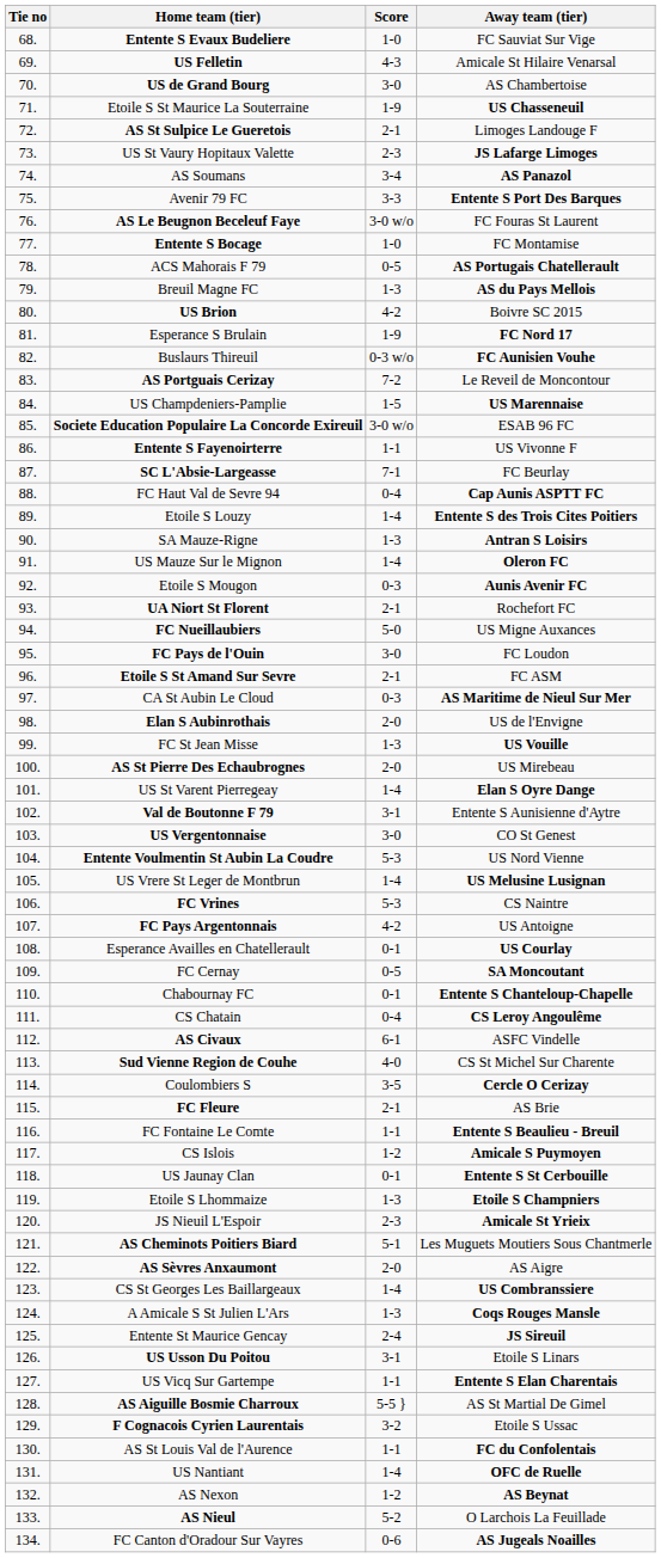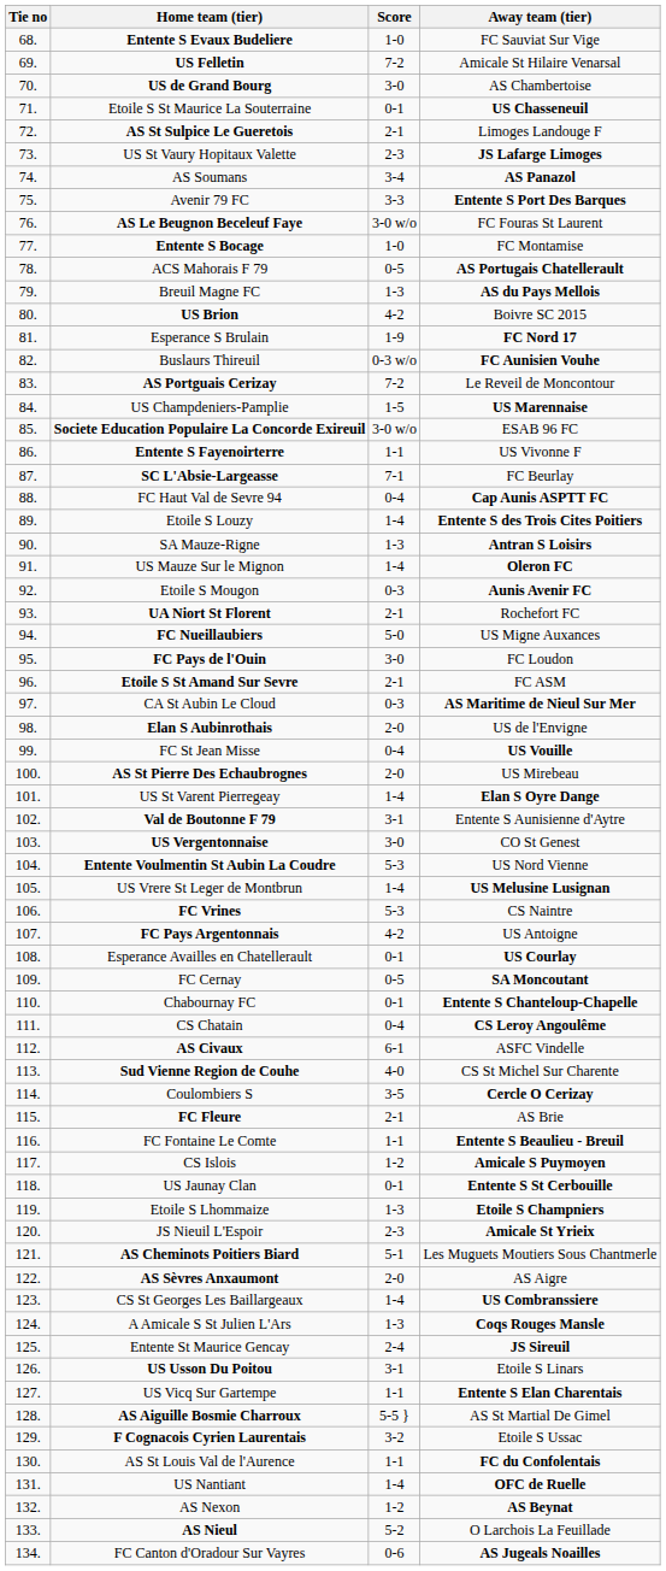 <table class="wikitable" style="text-align: center">
 <tr>
 <th>Tie no</th>
 <th>Home team (tier)</th>
 <th>Score</th>
 <th>Away team (tier)</th>
 </tr>
 <tr>
 <td>68.</td>
 <td><strong>Entente S Evaux Budeliere</strong></td>
 <td>1-0 </td>
 <td>FC Sauviat Sur Vige</td>
 </tr>
 <tr>
 <td>69.</td>
 <td><strong>US Felletin</strong></td>
-<td>4-3</td>
+<td>7-2</td>
 <td>Amicale St Hilaire Venarsal</td>
 </tr>
 <tr>
 <td>70.</td>
 <td><strong>US de Grand Bourg</strong></td>
 <td>3-0</td>
 <td>AS Chambertoise</td>
 </tr>
 <tr>
 <td>71.</td>
 <td>Etoile S St Maurice La Souterraine</td>
-<td>1-9</td>
+<td>0-1</td>
 <td><strong>US Chasseneuil</strong></td>
 </tr>
 <tr>
 <td>72.</td>
 <td><strong>AS St Sulpice Le Gueretois</strong></td>
 <td>2-1</td>
 <td>Limoges Landouge F</td>
 </tr>
 <tr>
 <td>73.</td>
 <td>US St Vaury Hopitaux Valette</td>
 <td>2-3</td>
 <td><strong>JS Lafarge Limoges</strong></td>
 </tr>
 <tr>
 <td>74.</td>
 <td>AS Soumans</td>
 <td>3-4</td>
 <td><strong>AS Panazol</strong></td>
 </tr>
 <tr>
 <td>75.</td>
 <td>Avenir 79 FC</td>
 <td>3-3 </td>
 <td><strong>Entente S Port Des Barques</strong></td>
 </tr>
 <tr>
 <td>76.</td>
 <td><strong>AS Le Beugnon Beceleuf Faye</strong></td>
 <td>3-0 w/o</td>
 <td>FC Fouras St Laurent</td>
 </tr>
 <tr>
 <td>77.</td>
 <td><strong>Entente S Bocage</strong></td>
 <td>1-0</td>
 <td>FC Montamise</td>
 </tr>
 <tr>
 <td>78.</td>
 <td>ACS Mahorais F 79</td>
 <td>0-5</td>
 <td><strong>AS Portugais Chatellerault</strong></td>
 </tr>
 <tr>
 <td>79.</td>
 <td>Breuil Magne FC</td>
 <td>1-3 </td>
 <td><strong>AS du Pays Mellois</strong></td>
 </tr>
 <tr>
 <td>80.</td>
 <td><strong>US Brion</strong></td>
 <td>4-2 </td>
 <td>Boivre SC 2015</td>
 </tr>
 <tr>
 <td>81.</td>
 <td>Esperance S Brulain</td>
 <td>1-9</td>
 <td><strong>FC Nord 17</strong></td>
 </tr>
 <tr>
 <td>82.</td>
 <td>Buslaurs Thireuil</td>
 <td>0-3 w/o</td>
 <td><strong>FC Aunisien Vouhe</strong></td>
 </tr>
 <tr>
 <td>83.</td>
 <td><strong>AS Portguais Cerizay</strong></td>
 <td>7-2</td>
 <td>Le Reveil de Moncontour</td>
 </tr>
 <tr>
 <td>84.</td>
 <td>US Champdeniers-Pamplie</td>
 <td>1-5</td>
 <td><strong>US Marennaise</strong></td>
 </tr>
 <tr>
 <td>85.</td>
 <td><strong>Societe Education Populaire La Concorde Exireuil</strong></td>
 <td>3-0 w/o</td>
 <td>ESAB 96 FC</td>
 </tr>
 <tr>
 <td>86.</td>
 <td><strong>Entente S Fayenoirterre</strong></td>
 <td>1-1 </td>
 <td>US Vivonne F</td>
 </tr>
 <tr>
 <td>87.</td>
 <td><strong>SC L'Absie-Largeasse</strong></td>
 <td>7-1</td>
 <td>FC Beurlay</td>
 </tr>
 <tr>
 <td>88.</td>
 <td>FC Haut Val de Sevre 94</td>
 <td>0-4</td>
 <td><strong>Cap Aunis ASPTT FC</strong></td>
 </tr>
 <tr>
 <td>89.</td>
 <td>Etoile S Louzy</td>
 <td>1-4 </td>
 <td><strong>Entente S des Trois Cites Poitiers</strong></td>
 </tr>
 <tr>
 <td>90.</td>
 <td>SA Mauze-Rigne</td>
 <td>1-3</td>
 <td><strong>Antran S Loisirs</strong></td>
 </tr>
 <tr>
 <td>91.</td>
 <td>US Mauze Sur le Mignon</td>
 <td>1-4</td>
 <td><strong>Oleron FC</strong></td>
 </tr>
 <tr>
 <td>92.</td>
 <td>Etoile S Mougon</td>
 <td>0-3</td>
 <td><strong>Aunis Avenir FC</strong></td>
 </tr>
 <tr>
 <td>93.</td>
 <td><strong>UA Niort St Florent</strong></td>
 <td>2-1 </td>
 <td>Rochefort FC</td>
 </tr>
 <tr>
 <td>94.</td>
 <td><strong>FC Nueillaubiers</strong></td>
 <td>5-0</td>
 <td>US Migne Auxances</td>
 </tr>
 <tr>
 <td>95.</td>
 <td><strong>FC Pays de l'Ouin</strong></td>
 <td>3-0</td>
 <td>FC Loudon</td>
 </tr>
 <tr>
 <td>96.</td>
 <td><strong>Etoile S St Amand Sur Sevre</strong></td>
 <td>2-1 </td>
 <td>FC ASM</td>
 </tr>
 <tr>
 <td>97.</td>
 <td>CA St Aubin Le Cloud</td>
 <td>0-3</td>
 <td><strong>AS Maritime de Nieul Sur Mer</strong></td>
 </tr>
 <tr>
 <td>98.</td>
 <td><strong>Elan S Aubinrothais</strong></td>
 <td>2-0</td>
 <td>US de l'Envigne</td>
 </tr>
 <tr>
 <td>99.</td>
 <td>FC St Jean Misse</td>
-<td>1-3 </td>
+<td>0-4</td>
 <td><strong>US Vouille</strong></td>
 </tr>
 <tr>
 <td>100.</td>
 <td><strong>AS St Pierre Des Echaubrognes</strong></td>
 <td>2-0</td>
 <td>US Mirebeau</td>
 </tr>
 <tr>
 <td>101.</td>
 <td>US St Varent Pierregeay</td>
 <td>1-4</td>
 <td><strong>Elan S Oyre Dange</strong></td>
 </tr>
 <tr>
 <td>102.</td>
 <td><strong>Val de Boutonne F 79</strong></td>
 <td>3-1</td>
 <td>Entente S Aunisienne d'Aytre</td>
 </tr>
 <tr>
 <td>103.</td>
 <td><strong>US Vergentonnaise</strong></td>
 <td>3-0</td>
 <td>CO St Genest</td>
 </tr>
 <tr>
 <td>104.</td>
 <td><strong>Entente Voulmentin St Aubin La Coudre</strong></td>
 <td>5-3</td>
 <td>US Nord Vienne</td>
 </tr>
 <tr>
 <td>105.</td>
 <td>US Vrere St Leger de Montbrun</td>
 <td>1-4</td>
 <td><strong>US Melusine Lusignan</strong></td>
 </tr>
 <tr>
 <td>106.</td>
 <td><strong>FC Vrines</strong></td>
 <td>5-3</td>
 <td>CS Naintre</td>
 </tr>
 <tr>
 <td>107.</td>
 <td><strong>FC Pays Argentonnais</strong></td>
 <td>4-2</td>
 <td>US Antoigne</td>
 </tr>
 <tr>
 <td>108.</td>
 <td>Esperance Availles en Chatellerault</td>
 <td>0-1</td>
 <td><strong>US Courlay</strong></td>
 </tr>
 <tr>
 <td>109.</td>
 <td>FC Cernay</td>
 <td>0-5</td>
 <td><strong>SA Moncoutant</strong></td>
 </tr>
 <tr>
 <td>110.</td>
 <td>Chabournay FC</td>
 <td>0-1</td>
 <td><strong>Entente S Chanteloup-Chapelle</strong></td>
 </tr>
 <tr>
 <td>111.</td>
 <td>CS Chatain</td>
 <td>0-4</td>
 <td><strong>CS Leroy Angoulême</strong></td>
 </tr>
 <tr>
 <td>112.</td>
 <td><strong>AS Civaux</strong></td>
 <td>6-1</td>
 <td>ASFC Vindelle</td>
 </tr>
 <tr>
 <td>113.</td>
 <td><strong>Sud Vienne Region de Couhe</strong></td>
 <td>4-0</td>
 <td>CS St Michel Sur Charente</td>
 </tr>
 <tr>
 <td>114.</td>
 <td>Coulombiers S</td>
 <td>3-5</td>
 <td><strong>Cercle O Cerizay</strong></td>
 </tr>
 <tr>
 <td>115.</td>
 <td><strong>FC Fleure</strong></td>
 <td>2-1</td>
 <td>AS Brie</td>
 </tr>
 <tr>
 <td>116.</td>
 <td>FC Fontaine Le Comte</td>
 <td>1-1 </td>
 <td><strong>Entente S Beaulieu - Breuil</strong></td>
 </tr>
 <tr>
 <td>117.</td>
 <td>CS Islois</td>
 <td>1-2</td>
 <td><strong>Amicale S Puymoyen</strong></td>
 </tr>
 <tr>
 <td>118.</td>
 <td>US Jaunay Clan</td>
 <td>0-1</td>
 <td><strong>Entente S St Cerbouille</strong></td>
 </tr>
 <tr>
 <td>119.</td>
 <td>Etoile S Lhommaize</td>
 <td>1-3</td>
 <td><strong>Etoile S Champniers</strong></td>
 </tr>
 <tr>
 <td>120.</td>
 <td>JS Nieuil L'Espoir</td>
 <td>2-3 </td>
 <td><strong>Amicale St Yrieix</strong></td>
 </tr>
 <tr>
 <td>121.</td>
 <td><strong>AS Cheminots Poitiers Biard</strong></td>
 <td>5-1 </td>
 <td>Les Muguets Moutiers Sous Chantmerle</td>
 </tr>
 <tr>
 <td>122.</td>
 <td><strong>AS Sèvres Anxaumont</strong></td>
 <td>2-0</td>
 <td>AS Aigre</td>
 </tr>
 <tr>
 <td>123.</td>
 <td>CS St Georges Les Baillargeaux</td>
 <td>1-4 </td>
 <td><strong>US Combranssiere</strong></td>
 </tr>
 <tr>
 <td>124.</td>
 <td>A Amicale S St Julien L'Ars</td>
 <td>1-3</td>
 <td><strong>Coqs Rouges Mansle</strong></td>
 </tr>
 <tr>
 <td>125.</td>
 <td>Entente St Maurice Gencay</td>
 <td>2-4</td>
 <td><strong>JS Sireuil</strong></td>
 </tr>
 <tr>
 <td>126.</td>
 <td><strong>US Usson Du Poitou</strong></td>
 <td>3-1</td>
 <td>Etoile S Linars</td>
 </tr>
 <tr>
 <td>127.</td>
 <td>US Vicq Sur Gartempe</td>
 <td>1-1 </td>
 <td><strong>Entente S Elan Charentais</strong></td>
 </tr>
 <tr>
 <td>128.</td>
 <td><strong>AS Aiguille Bosmie Charroux</strong></td>
 <td>5-5 }</td>
 <td>AS St Martial De Gimel</td>
 </tr>
 <tr>
 <td>129.</td>
 <td><strong>F Cognacois Cyrien Laurentais</strong></td>
 <td>3-2 </td>
 <td>Etoile S Ussac</td>
 </tr>
 <tr>
 <td>130.</td>
 <td>AS St Louis Val de l'Aurence</td>
 <td>1-1 </td>
 <td><strong>FC du Confolentais</strong></td>
 </tr>
 <tr>
 <td>131.</td>
 <td>US Nantiant</td>
 <td>1-4</td>
 <td><strong>OFC de Ruelle</strong></td>
 </tr>
 <tr>
 <td>132.</td>
 <td>AS Nexon</td>
 <td>1-2</td>
 <td><strong>AS Beynat</strong></td>
 </tr>
 <tr>
 <td>133.</td>
 <td><strong>AS Nieul</strong></td>
 <td>5-2</td>
 <td>O Larchois La Feuillade</td>
 </tr>
 <tr>
 <td>134.</td>
 <td>FC Canton d'Oradour Sur Vayres</td>
 <td>0-6</td>
 <td><strong>AS Jugeals Noailles</strong></td>
 </tr>
 </table>
